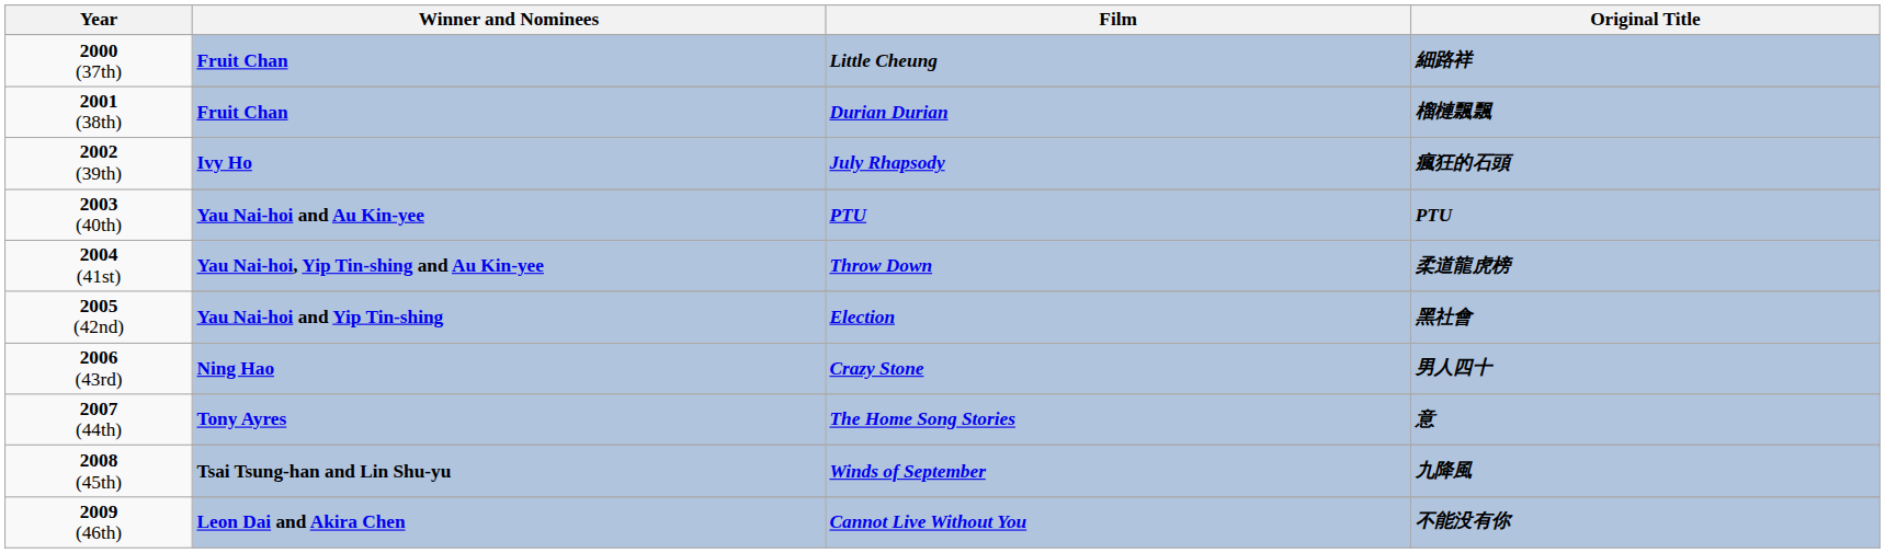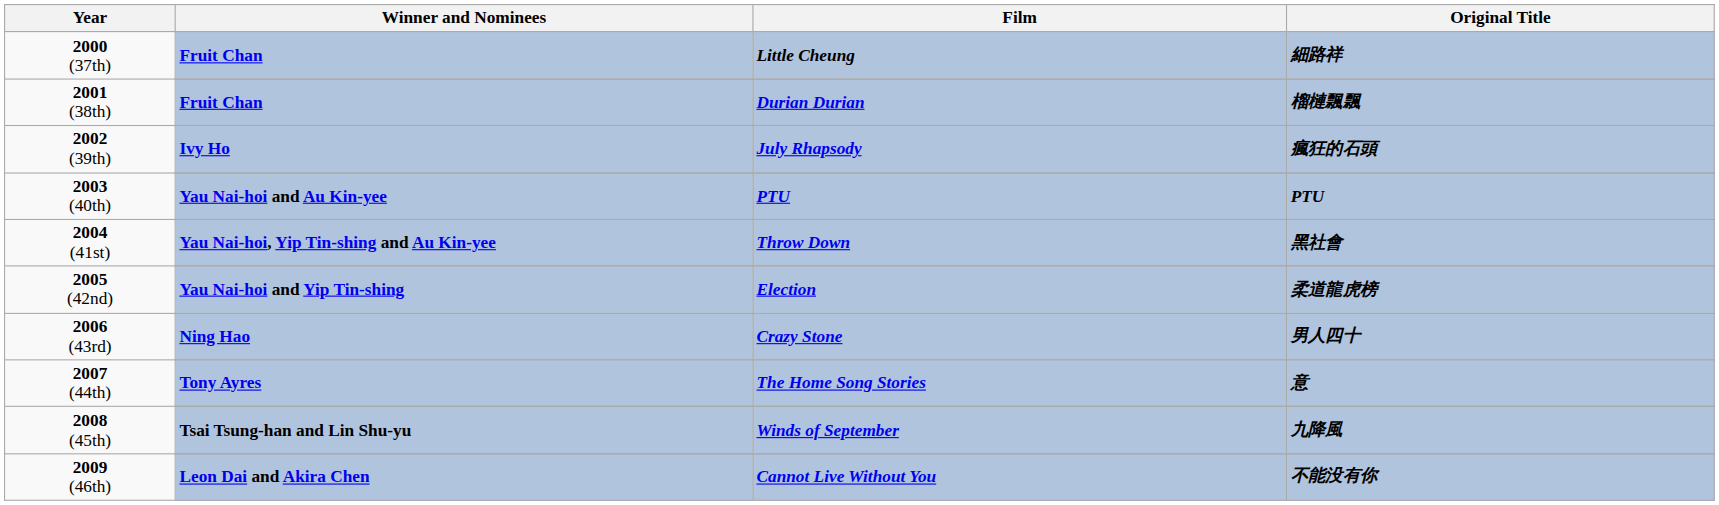 <table class="wikitable" style="width:100%;" cellpadding="5">
 <tr style="background:#bebebe;">
 <th style="width:8%;">Year</th>
 <th style="width:27%;">Winner and Nominees</th>
 <th style="width:25%;">Film</th>
 <th style="width:20%;">Original Title</th>
 </tr>
 <tr>
 <td rowspan="2" style="text-align:center"><strong>2000</strong><br>(37th)</td>
 </tr>
 <tr style="background:#B0C4DE;">
 <td><strong><a href='#'>Fruit Chan</a></strong></td>
 <td><strong><em>Little Cheung</em></strong></td>
 <td><strong><em>細路祥</em></strong></td>
 </tr>
 <tr>
 <td rowspan="2" style="text-align:center"><strong>2001</strong><br>(38th)</td>
 </tr>
 <tr style="background:#B0C4DE;">
 <td><strong><a href='#'>Fruit Chan</a></strong></td>
 <td><strong><em><a href='#'>Durian Durian</a></em></strong></td>
 <td><strong><em>榴槤飄飄</em></strong></td>
 </tr>
 <tr>
 <td rowspan="2" style="text-align:center"><strong>2002</strong><br>(39th)</td>
 </tr>
 <tr style="background:#B0C4DE;">
 <td><strong><a href='#'>Ivy Ho</a></strong></td>
 <td><strong><em><a href='#'>July Rhapsody</a></em></strong></td>
 <td><strong><em>瘋狂的石頭</em></strong></td>
 </tr>
 <tr>
 <td rowspan="2" style="text-align:center"><strong>2003</strong><br>(40th)</td>
 </tr>
 <tr style="background:#B0C4DE;">
 <td><strong><a href='#'>Yau Nai-hoi</a> and <a href='#'>Au Kin-yee</a></strong></td>
 <td><strong><em><a href='#'>PTU</a></em></strong></td>
 <td><strong><em>PTU</em></strong></td>
 </tr>
 <tr>
 <td rowspan="2" style="text-align:center"><strong>2004</strong><br>(41st)</td>
 </tr>
 <tr style="background:#B0C4DE;">
 <td><strong><a href='#'>Yau Nai-hoi</a>, <a href='#'>Yip Tin-shing</a> and <a href='#'>Au Kin-yee</a></strong></td>
 <td><strong><em><a href='#'>Throw Down</a></em></strong></td>
-<td><strong><em>柔道龍虎榜</em></strong></td>
+<td><strong><em>黑社會</em></strong></td>
 </tr>
 <tr>
 <td rowspan="2" style="text-align:center"><strong>2005</strong><br>(42nd)</td>
 </tr>
 <tr style="background:#B0C4DE;">
 <td><strong><a href='#'>Yau Nai-hoi</a> and <a href='#'>Yip Tin-shing</a></strong></td>
 <td><strong><em><a href='#'>Election</a></em></strong></td>
-<td><strong><em>黑社會</em></strong></td>
+<td><strong><em>柔道龍虎榜</em></strong></td>
 </tr>
 <tr>
 <td rowspan="2" style="text-align:center"><strong>2006</strong><br>(43rd)</td>
 </tr>
 <tr style="background:#B0C4DE;">
 <td><strong><a href='#'>Ning Hao</a></strong></td>
 <td><strong><em><a href='#'>Crazy Stone</a></em></strong></td>
 <td><strong><em>男人四十</em></strong></td>
 </tr>
 <tr>
 <td rowspan="2" style="text-align:center"><strong>2007</strong><br>(44th)</td>
 </tr>
 <tr style="background:#B0C4DE;">
 <td><strong><a href='#'>Tony Ayres</a></strong></td>
 <td><strong><em><a href='#'>The Home Song Stories</a></em></strong></td>
 <td><strong><em>意</em></strong></td>
 </tr>
 <tr>
 <td rowspan="2" style="text-align:center"><strong>2008</strong><br>(45th)</td>
 </tr>
 <tr style="background:#B0C4DE;">
 <td><strong>Tsai Tsung-han and Lin Shu-yu</strong></td>
 <td><strong><em><a href='#'>Winds of September</a></em></strong></td>
 <td><strong><em>九降風</em></strong></td>
 </tr>
 <tr>
 <td rowspan="2" style="text-align:center"><strong>2009</strong><br>(46th)</td>
 </tr>
 <tr style="background:#B0C4DE;">
 <td><strong><a href='#'>Leon Dai</a> and <a href='#'>Akira Chen</a></strong></td>
 <td><strong><em><a href='#'>Cannot Live Without You</a></em></strong></td>
 <td><strong><em>不能没有你</em></strong></td>
 </tr>
 </table>
